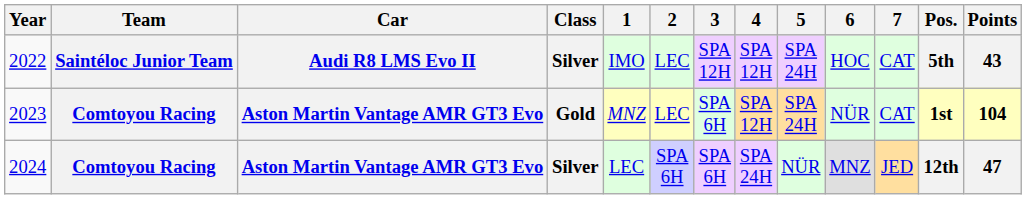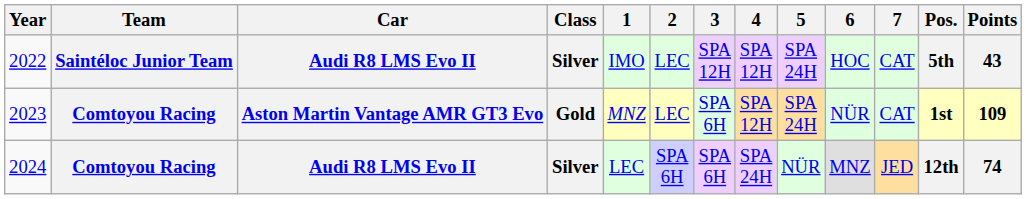 <table class="wikitable" border="1" style="text-align:center; font-size:85%;">
 <tr>
 <th>Year</th>
 <th>Team</th>
 <th>Car</th>
 <th>Class</th>
 <th>1</th>
 <th>2</th>
 <th>3</th>
 <th>4</th>
 <th>5</th>
 <th>6</th>
 <th>7</th>
 <th>Pos.</th>
 <th>Points</th>
 </tr>
 <tr>
 <td><a href='#'>2022</a></td>
 <th nowrap><a href='#'>Saintéloc Junior Team</a></th>
 <th nowrap><a href='#'>Audi R8 LMS Evo II</a></th>
 <th>Silver</th>
 <td style="background:#dfffdf;"><a href='#'>IMO</a><br></td>
 <td style="background:#dfffdf;"><a href='#'>LEC</a><br></td>
 <td style="background:#EFCFFF;"><a href='#'>SPA<br>12H</a><br></td>
 <td style="background:#EFCFFF;"><a href='#'>SPA<br>12H</a><br></td>
 <td style="background:#EFCFFF;"><a href='#'>SPA<br>24H</a><br></td>
 <td style="background:#dfffdf;"><a href='#'>HOC</a><br></td>
 <td style="background:#dfffdf;"><a href='#'>CAT</a><br></td>
 <th>5th</th>
 <th>43</th>
 </tr>
 <tr>
 <td><a href='#'>2023</a></td>
 <th nowrap><a href='#'>Comtoyou Racing</a></th>
 <th nowrap><a href='#'>Aston Martin Vantage AMR GT3 Evo</a></th>
 <th>Gold</th>
 <td style="background:#FFFFBF;"><em><a href='#'>MNZ</a></em><br></td>
 <td style="background:#FFFFBF;"><a href='#'>LEC</a><br></td>
 <td style="background:#DFFFDF;"><a href='#'>SPA<br>6H</a><br></td>
 <td style="background:#FFDF9F;"><a href='#'>SPA<br>12H</a><br></td>
 <td style="background:#FFDF9F;"><a href='#'>SPA<br>24H</a><br></td>
 <td style="background:#DFFFDF;"><a href='#'>NÜR</a><br></td>
 <td style="background:#DFFFDF;"><a href='#'>CAT</a><br></td>
 <th style="background:#FFFFBF;">1st</th>
-<th style="background:#FFFFBF;">104</th>
+<th style="background:#FFFFBF;">109</th>
 </tr>
 <tr>
 <td><a href='#'>2024</a></td>
 <th nowrap><a href='#'>Comtoyou Racing</a></th>
-<th nowrap><a href='#'>Aston Martin Vantage AMR GT3 Evo</a></th>
+<th nowrap><a href='#'>Audi R8 LMS Evo II</a></th>
 <th>Silver</th>
 <td style="background:#DFFFDF;"><a href='#'>LEC</a><br></td>
 <td style="background:#CFCFFF;"><a href='#'>SPA<br>6H</a><br></td>
 <td style="background:#EFCFFF;"><a href='#'>SPA<br>6H</a><br></td>
 <td style="background:#EFCFFF;"><a href='#'>SPA<br>24H</a><br></td>
 <td style="background:#DFFFDF;"><a href='#'>NÜR</a><br></td>
 <td style="background:#dfdfdf;"><a href='#'>MNZ</a><br></td>
 <td style="background:#ffdf9f;"><a href='#'>JED</a><br></td>
 <th>12th</th>
-<th>47</th>
+<th>74</th>
 </tr>
 </table>
